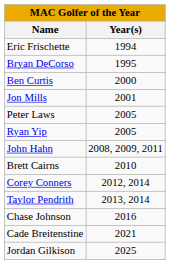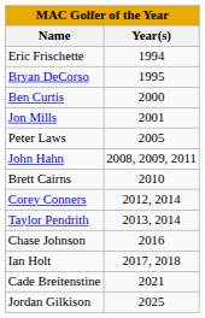 <table class="wikitable">
 <tr>
 <th colspan=2 style="background:#eaab00;">MAC Golfer of the Year</th>
 </tr>
 <tr>
 <th>Name</th>
 <th>Year(s)</th>
 </tr>
 <tr>
 <td>Eric Frischette</td>
 <td align=center>1994</td>
 </tr>
 <tr>
 <td><a href='#'>Bryan DeCorso</a></td>
 <td align=center>1995</td>
 </tr>
 <tr>
 <td><a href='#'>Ben Curtis</a></td>
 <td align=center>2000</td>
 </tr>
 <tr>
 <td><a href='#'>Jon Mills</a></td>
 <td align=center>2001</td>
 </tr>
 <tr>
 <td>Peter Laws</td>
 <td align=center>2005</td>
 </tr>
 <tr>
-<td><a href='#'>Ryan Yip</a></td>
-<td align=center>2005</td>
-</tr>
-<tr>
 <td><a href='#'>John Hahn</a></td>
 <td align=center>2008, 2009, 2011</td>
 </tr>
 <tr>
 <td>Brett Cairns</td>
 <td align=center>2010</td>
 </tr>
 <tr>
 <td><a href='#'>Corey Conners</a></td>
 <td align=center>2012, 2014</td>
 </tr>
 <tr>
 <td><a href='#'>Taylor Pendrith</a></td>
 <td align=center>2013, 2014</td>
 </tr>
 <tr>
 <td>Chase Johnson</td>
 <td align=center>2016</td>
 </tr>
 <tr>
+<td>Ian Holt</td>
+<td align=center>2017, 2018</td>
+</tr>
+<tr>
 <td>Cade Breitenstine</td>
 <td align=center>2021</td>
 </tr>
 <tr>
 <td>Jordan Gilkison</td>
 <td align=center>2025</td>
 </tr>
 </table>
